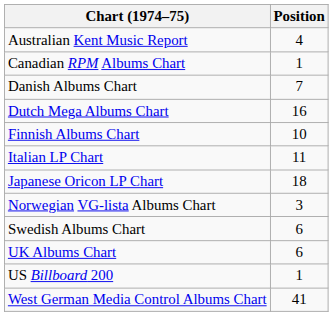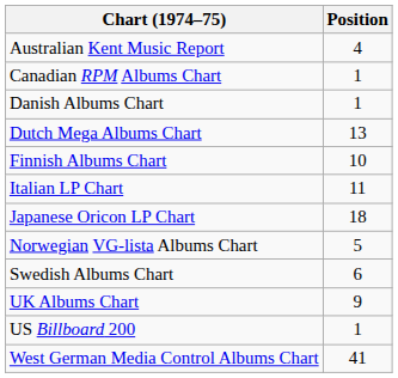 <table class="wikitable sortable" style="text-align:center;">
 <tr>
 <th>Chart (1974–75)</th>
 <th>Position</th>
 </tr>
 <tr>
 <td align="left">Australian <a href='#'>Kent Music Report</a></td>
 <td>4</td>
 </tr>
 <tr>
 <td align="left">Canadian <em><a href='#'>RPM</a></em> <a href='#'>Albums Chart</a></td>
 <td>1</td>
 </tr>
 <tr>
 <td align="left">Danish Albums Chart</td>
-<td>7</td>
+<td>1</td>
 </tr>
 <tr>
 <td align="left"><a href='#'>Dutch Mega Albums Chart</a></td>
-<td>16</td>
+<td>13</td>
 </tr>
 <tr>
 <td align="left"><a href='#'>Finnish Albums Chart</a></td>
 <td>10</td>
 </tr>
 <tr>
 <td align="left"><a href='#'>Italian LP Chart</a></td>
 <td>11</td>
 </tr>
 <tr>
 <td align="left"><a href='#'>Japanese Oricon LP Chart</a></td>
 <td>18</td>
 </tr>
 <tr>
 <td align="left"><a href='#'>Norwegian</a> <a href='#'>VG-lista</a> Albums Chart</td>
-<td>3</td>
+<td>5</td>
 </tr>
 <tr>
 <td align="left">Swedish Albums Chart</td>
 <td>6</td>
 </tr>
 <tr>
 <td align="left"><a href='#'>UK Albums Chart</a></td>
-<td>6</td>
+<td>9</td>
 </tr>
 <tr>
 <td align="left">US <a href='#'><em>Billboard</em> 200</a></td>
 <td>1</td>
 </tr>
 <tr>
 <td align="left"><a href='#'>West German Media Control Albums Chart</a></td>
 <td>41</td>
 </tr>
 </table>
